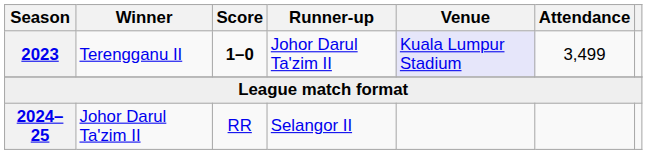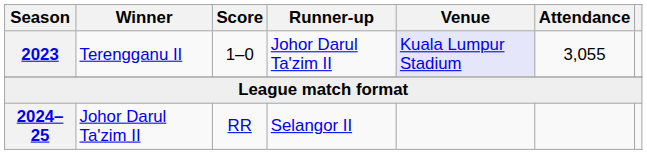 <table class="wikitable plainrowheaders">
 <tr>
 <th>Season</th>
 <th>Winner</th>
 <th>Score</th>
 <th>Runner-up</th>
 <th>Venue</th>
 <th>Attendance</th>
 <th></th>
 </tr>
 <tr>
 <th scope="row" style="text-align:center"><a href='#'>2023</a></th>
 <td><a href='#'>Terengganu II</a></td>
-<td align=center><strong>1–0</strong></td>
+<td align=center>1–0</td>
 <td><a href='#'>Johor Darul Ta'zim II</a></td>
 <td style="background: lavender;"><a href='#'>Kuala Lumpur Stadium</a></td>
-<td align=center>3,499</td>
+<td align=center>3,055</td>
 <td align=center></td>
 </tr>
 <tr>
 </tr>
 <tr |- style="background:#efefef;">
 <td colspan=7 style="text-align:center;"><strong>League match format</strong></td>
 </tr>
 <tr>
 <th scope="row" style="text-align:center"><a href='#'>2024–25</a></th>
 <td><a href='#'>Johor Darul Ta'zim II</a></td>
 <td align=center><a href='#'>RR</a></td>
 <td><a href='#'>Selangor II</a></td>
 <td></td>
 <td align=center></td>
 <td align=center></td>
 </tr>
 </table>
